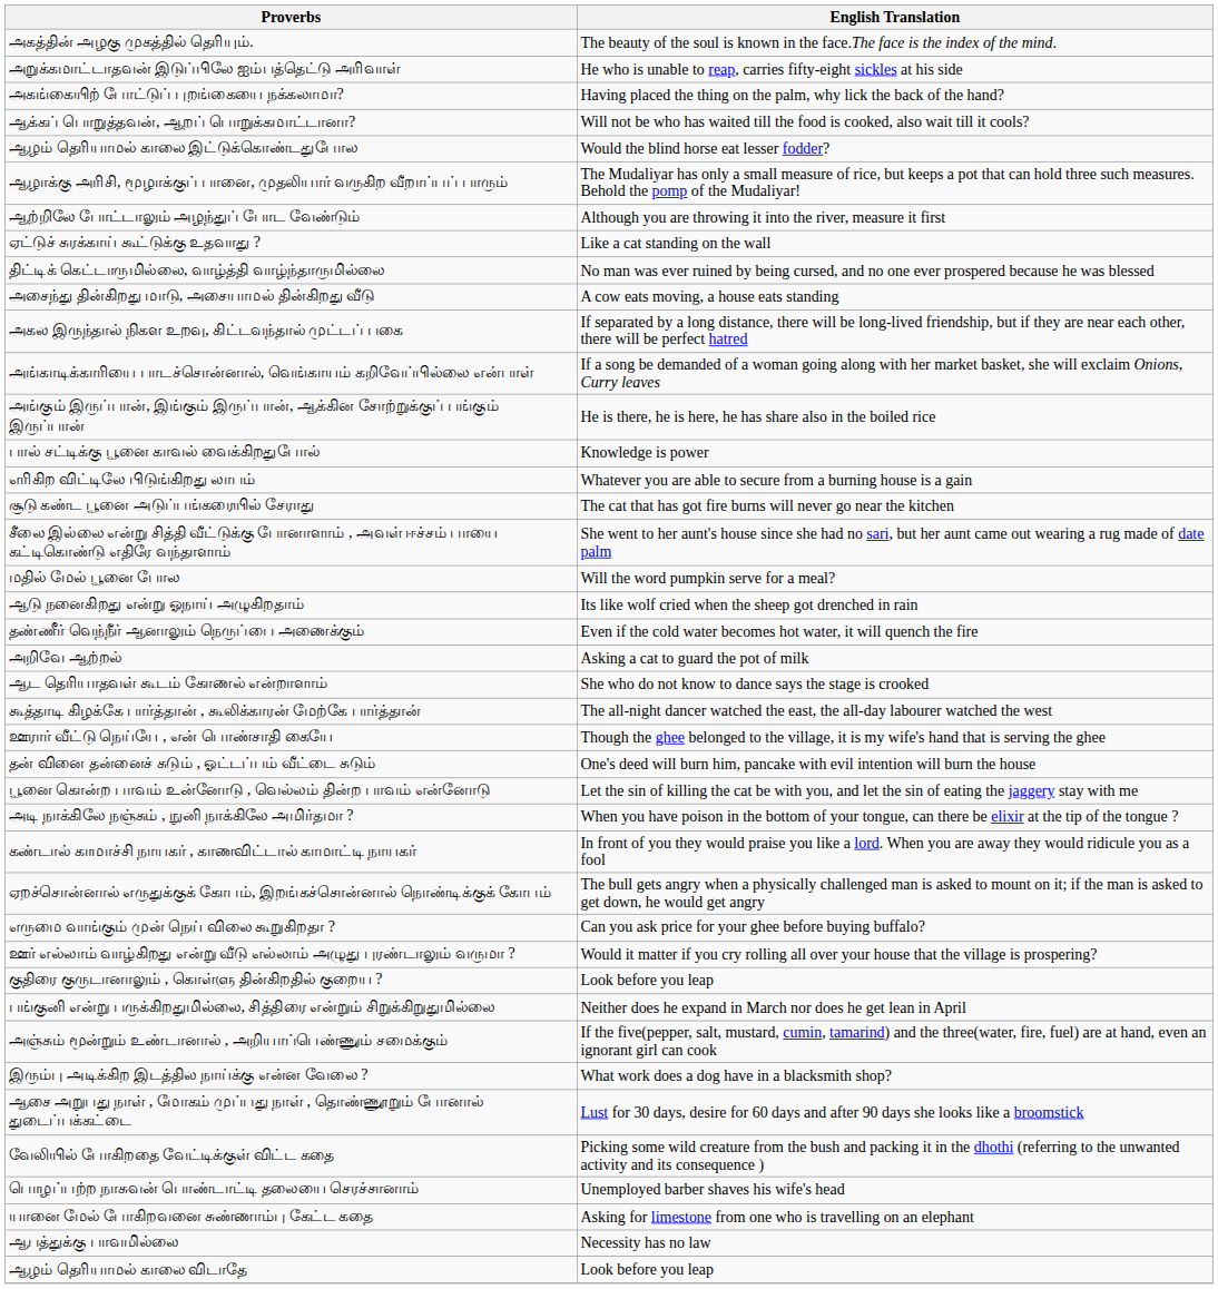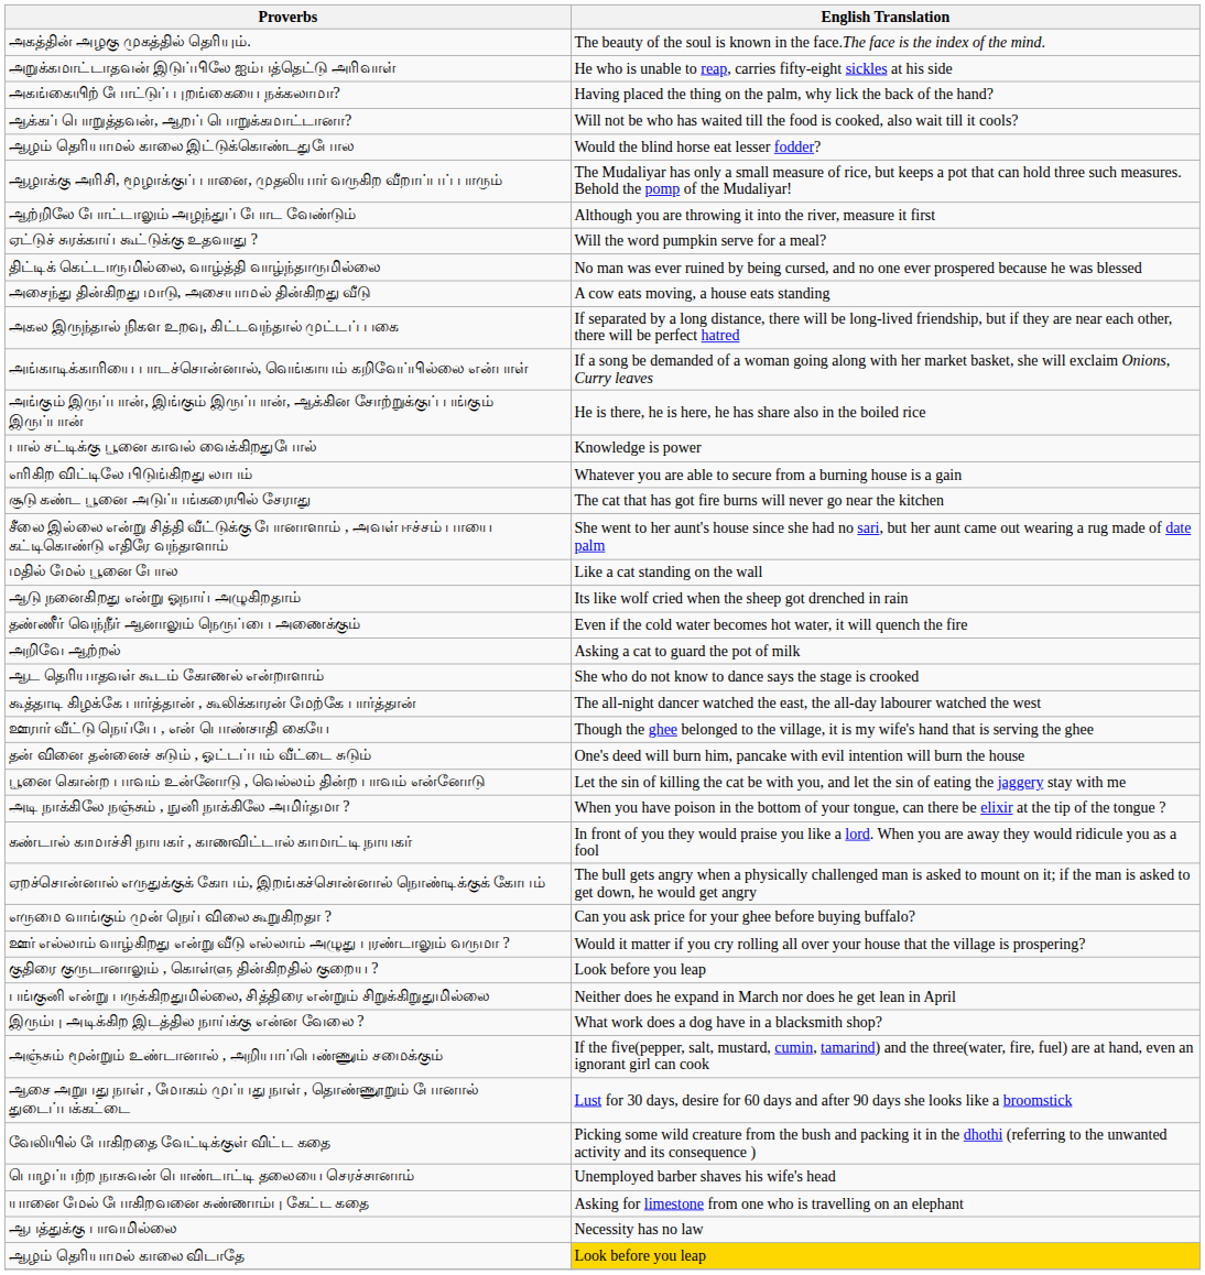 <table class="wikitable">
 <tr>
 <th>Proverbs</th>
 <th>English Translation</th>
 </tr>
 <tr>
 <td>அகத்தின் அழகு முகத்தில் தெரியும்.</td>
 <td>The beauty of the soul is known in the face.<em>The face is the index of the mind</em>.</td>
 </tr>
 <tr>
 <td>அறுக்கமாட்டாதவன் இடுப்பிலே ஐம்பத்தெட்டு அரிவாள்</td>
 <td>He who is unable to <a href='#'>reap</a>, carries fifty-eight <a href='#'>sickles</a> at his side</td>
 </tr>
 <tr>
 <td>அகங்கையிற் போட்டுப் புறங்கையை நக்கலாமா?</td>
 <td>Having placed the thing on the palm, why lick the back of the hand?</td>
 </tr>
 <tr>
 <td>ஆக்கப் பொறுத்தவன், ஆறப் பொறுக்கமாட்டானா?</td>
 <td>Will not be who has waited till the food is cooked, also wait till it cools?</td>
 </tr>
 <tr>
 <td>ஆழம் தெரியாமல் காலை இட்டுக்கொண்டதுபோல</td>
 <td>Would the blind horse eat lesser <a href='#'>fodder</a>?</td>
 </tr>
 <tr>
 <td>ஆழாக்கு அரிசி, மூழாக்குப் பானை, முதலியார் வருகிற வீறாப்பப் பாரும்</td>
 <td>The Mudaliyar has only a small measure of rice, but keeps a pot that can hold three such measures. Behold the <a href='#'>pomp</a> of the Mudaliyar!</td>
 </tr>
 <tr>
 <td>ஆற்றிலே போட்டாலும் அழந்துப் போட வேண்டும்</td>
 <td>Although you are throwing it into the river, measure it first</td>
 </tr>
 <tr>
 <td>ஏட்டுச் சுரக்காய் கூட்டுக்கு உதவாது ?</td>
-<td>Like a cat standing on the wall</td>
+<td>Will the word pumpkin serve for a meal?</td>
 </tr>
 <tr>
 <td>திட்டிக் கெட்டாருமில்லை, வாழ்த்தி வாழ்ந்தாருமில்லை</td>
 <td>No man was ever ruined by being cursed, and no one ever prospered because he was blessed</td>
 </tr>
 <tr>
 <td>அசைந்து தின்கிறது மாடு, அசையாமல் தின்கிறது வீடு</td>
 <td>A cow eats moving, a house eats standing</td>
 </tr>
 <tr>
 <td>அகல இருந்தால் நிகள உறவு, கிட்டவந்தால் முட்டப் பகை</td>
 <td>If separated by a long distance, there will be long-lived friendship, but if they are near each other, there will be perfect <a href='#'>hatred</a></td>
 </tr>
 <tr>
 <td>அங்காடிக்காரியை பாடச்சொன்னால், வெங்காயம் கறிவேப்பில்லை என்பாள்</td>
 <td>If a song be demanded of a woman going along with her market basket, she will exclaim <em>Onions</em>, <em>Curry leaves</em></td>
 </tr>
 <tr>
 <td>அங்கும் இருப்பான், இங்கும் இருப்பான், ஆக்கின சோற்றுக்குப் பங்கும் இருப்பான்</td>
 <td>He is there, he is here, he has share also in the boiled rice</td>
 </tr>
 <tr>
 <td>பால் சட்டிக்கு பூனை காவல் வைக்கிறதுபோல்</td>
 <td>Knowledge is power</td>
 </tr>
 <tr>
 <td>எரிகிற விட்டிலே பிடுங்கிறது லாபம்</td>
 <td>Whatever you are able to secure from a burning house is a gain</td>
 </tr>
 <tr>
 <td>சூடு கண்ட பூனை அடுப்பங்கரையில் சேராது</td>
 <td>The cat that has got fire burns will never go near the kitchen</td>
 </tr>
 <tr>
 <td>சீலை இல்லை என்று சித்தி வீட்டுக்கு போனாளாம் , அவள் ஈச்சம் பாயை கட்டிகொண்டு எதிரே வந்தாளாம்</td>
 <td>She went to her aunt's house since she had no <a href='#'>sari</a>, but her aunt came out wearing a rug made of <a href='#'>date palm</a></td>
 </tr>
 <tr>
 <td>மதில் மேல் பூனை போல</td>
-<td>Will the word pumpkin serve for a meal?</td>
+<td>Like a cat standing on the wall</td>
 </tr>
 <tr>
 <td>ஆடு நனைகிறது என்று ஓநாய் அழுகிறதாம்</td>
 <td>Its like wolf cried when the sheep got drenched in rain</td>
 </tr>
 <tr>
 <td>தண்ணீர் வெந்நீர் ஆனாலும் நெருப்பை அணைக்கும்</td>
 <td>Even if the cold water becomes hot water, it will quench the fire</td>
 </tr>
 <tr>
 <td>அறிவே ஆற்றல்</td>
 <td>Asking a cat to guard the pot of milk</td>
 </tr>
 <tr>
 <td>ஆட தெரியாதவள் கூடம் கோணல் என்றாளாம்</td>
 <td>She who do not know to dance says the stage is crooked</td>
 </tr>
 <tr>
 <td>கூத்தாடி கிழக்கே பார்த்தான் , கூலிக்காரன் மேற்கே பார்த்தான்</td>
 <td>The all-night dancer watched the east, the all-day labourer watched the west</td>
 </tr>
 <tr>
 <td>ஊரார் வீட்டு நெய்யே , என் பொண்சாதி கையே</td>
 <td>Though the <a href='#'>ghee</a> belonged to the village, it is my wife's hand that is serving the ghee</td>
 </tr>
 <tr>
 <td>தன் வினை தன்னைச் சுடும் , ஓட்டப்பம் வீட்டை சுடும்</td>
 <td>One's deed will burn him, pancake with evil intention will burn the house</td>
 </tr>
 <tr>
 <td>பூனை கொன்ற பாவம் உன்னோடு , வெல்லம் தின்ற பாவம் என்னோடு</td>
 <td>Let the sin of killing the cat be with you, and let the sin of eating the <a href='#'>jaggery</a> stay with me</td>
 </tr>
 <tr>
 <td>அடி நாக்கிலே நஞ்சும் , நுனி நாக்கிலே அமிர்தமா ?</td>
 <td>When you have poison in the bottom of your tongue, can there be <a href='#'>elixir</a> at the tip of the tongue ?</td>
 </tr>
 <tr>
 <td>கண்டால் காமாச்சி நாயகர் , காணவிட்டால் காமாட்டி நாயகர்</td>
 <td>In front of you they would praise you like a <a href='#'>lord</a>. When you are away they would ridicule you as a fool</td>
 </tr>
 <tr>
 <td>ஏறச்சொன்னால் எருதுக்குக் கோபம், இறங்கச்சொன்னால் நொண்டிக்குக் கோபம்</td>
 <td>The bull gets angry when a physically challenged man is asked to mount on it; if the man is asked to get down, he would get angry</td>
 </tr>
 <tr>
 <td>எருமை வாங்கும் முன் நெய் விலை கூறுகிறதா ?</td>
 <td>Can you ask price for your ghee before buying buffalo?</td>
 </tr>
 <tr>
 <td>ஊர் எல்லாம் வாழ்கிறது என்று வீடு எல்லாம் அழுது புரண்டாலும் வருமா ?</td>
 <td>Would it matter if you cry rolling all over your house that the village is prospering?</td>
 </tr>
 <tr>
 <td>குதிரை குருடானாலும் , கொள்ளு தின்கிறதில் குறைய ?</td>
 <td>Look before you leap</td>
 </tr>
 <tr>
 <td>பங்குனி என்று பருக்கிறதுமில்லை, சித்திரை என்றும் சிறுக்கிறுதுமில்லை</td>
 <td>Neither does he expand in March nor does he get lean in April</td>
 </tr>
 <tr>
+<td>இரும்பு அடிக்கிற இடத்தில நாய்க்கு என்ன வேலை ?</td>
+<td>What work does a dog have in a blacksmith shop?</td>
+</tr>
+<tr>
 <td>அஞ்சும் மூன்றும் உண்டானால் , அறியாப்பெண்ணும் சமைக்கும்</td>
 <td>If the five(pepper, salt, mustard, <a href='#'>cumin</a>, <a href='#'>tamarind</a>) and the three(water, fire, fuel) are at hand, even an ignorant girl can cook</td>
-</tr>
-<tr>
-<td>இரும்பு அடிக்கிற இடத்தில நாய்க்கு என்ன வேலை ?</td>
-<td>What work does a dog have in a blacksmith shop?</td>
 </tr>
 <tr>
 <td>ஆசை அறுபது நாள் , மோகம் முப்பது நாள் , தொண்ணூறும் போனால் துடைப்பக்கட்டை</td>
 <td><a href='#'>Lust</a> for 30 days, desire for 60 days and after 90 days she looks like a <a href='#'>broomstick</a></td>
 </tr>
 <tr>
 <td>வேலியில் போகிறதை வேட்டிக்குள் விட்ட கதை</td>
 <td>Picking some wild creature from the bush and packing it in the <a href='#'>dhothi</a> (referring to the unwanted activity and its consequence )</td>
 </tr>
 <tr>
 <td>பொழப்பற்ற நாசுவன் பொண்டாட்டி தலையை செரச்சானாம்</td>
 <td>Unemployed barber shaves his wife's head</td>
 </tr>
 <tr>
 <td>யானை மேல் போகிறவனை சுண்ணாம்பு கேட்ட கதை</td>
 <td>Asking for <a href='#'>limestone</a> from one who is travelling on an elephant</td>
 </tr>
 <tr>
 <td>ஆபத்துக்கு பாவமில்லை</td>
 <td>Necessity has no law</td>
 </tr>
 <tr>
 <td>ஆழம் தெரியாமல் காலை விடாதே</td>
-<td>Look before you leap</td>
+<td style="background: gold;">Look before you leap</td>
 </tr>
 <tr>
 </tr>
 </table>
